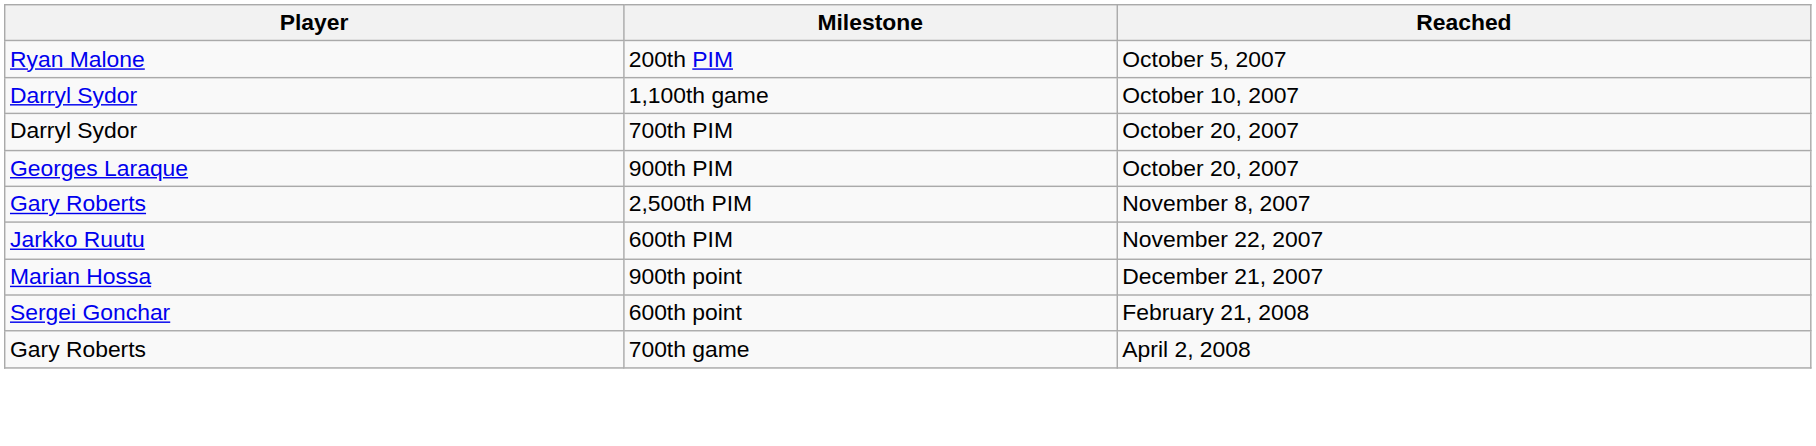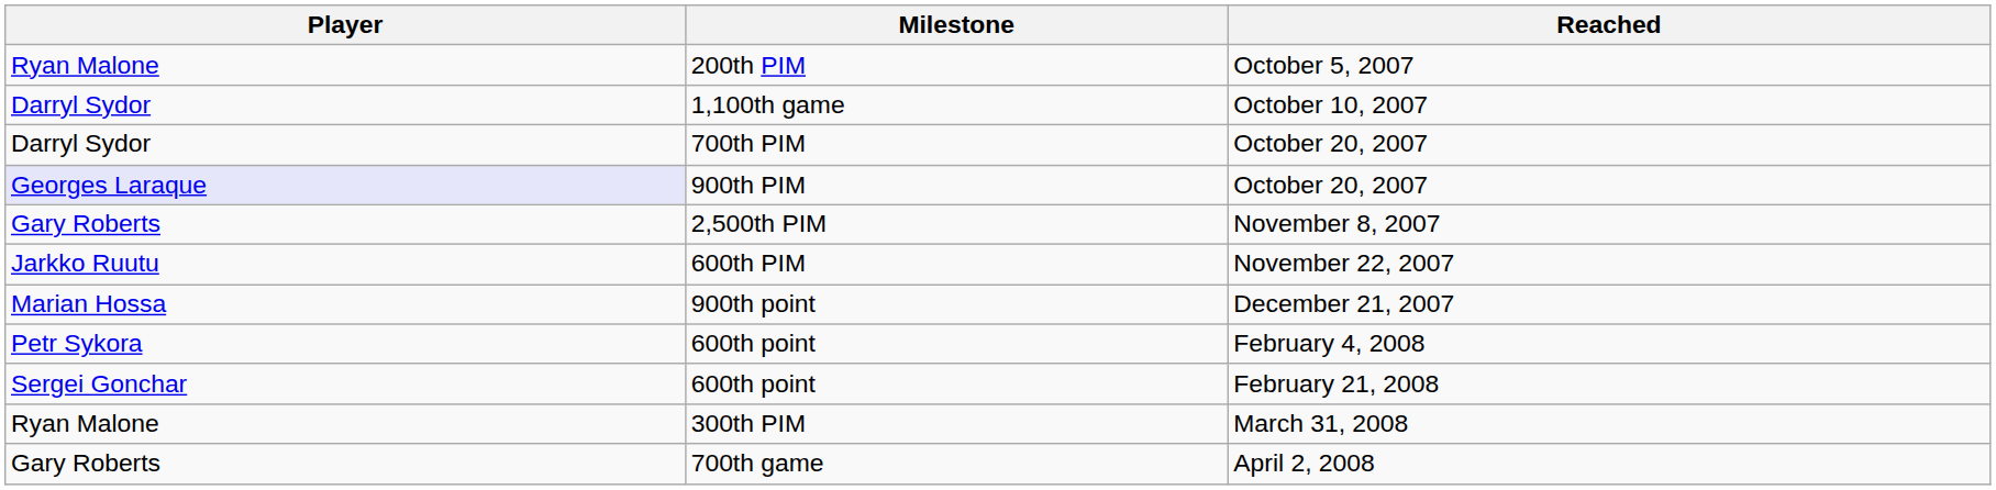 <table class="wikitable" style="width:100%;">
 <tr>
 <th>Player</th>
 <th>Milestone</th>
 <th>Reached</th>
 </tr>
 <tr>
 <td><a href='#'>Ryan Malone</a></td>
 <td>200th <a href='#'>PIM</a></td>
 <td>October 5, 2007</td>
 </tr>
 <tr>
 <td><a href='#'>Darryl Sydor</a></td>
 <td>1,100th game</td>
 <td>October 10, 2007</td>
 </tr>
 <tr>
 <td>Darryl Sydor</td>
 <td>700th PIM</td>
 <td>October 20, 2007</td>
 </tr>
 <tr>
-<td><a href='#'>Georges Laraque</a></td>
+<td style="background: lavender;"><a href='#'>Georges Laraque</a></td>
 <td>900th PIM</td>
 <td>October 20, 2007</td>
 </tr>
 <tr>
 <td><a href='#'>Gary Roberts</a></td>
 <td>2,500th PIM</td>
 <td>November 8, 2007</td>
 </tr>
 <tr>
 <td><a href='#'>Jarkko Ruutu</a></td>
 <td>600th PIM</td>
 <td>November 22, 2007</td>
 </tr>
 <tr>
 <td><a href='#'>Marian Hossa</a></td>
 <td>900th point</td>
 <td>December 21, 2007</td>
 </tr>
 <tr>
+<td><a href='#'>Petr Sykora</a></td>
+<td>600th point</td>
+<td>February 4, 2008</td>
+</tr>
+<tr>
 <td><a href='#'>Sergei Gonchar</a></td>
 <td>600th point</td>
 <td>February 21, 2008</td>
+</tr>
+<tr>
+<td>Ryan Malone</td>
+<td>300th PIM</td>
+<td>March 31, 2008</td>
 </tr>
 <tr>
 <td>Gary Roberts</td>
 <td>700th game</td>
 <td>April 2, 2008</td>
 </tr>
 </table>
